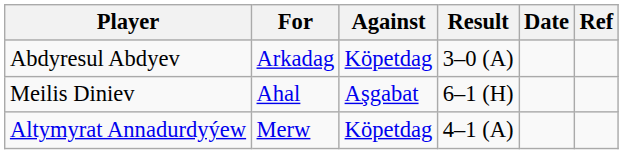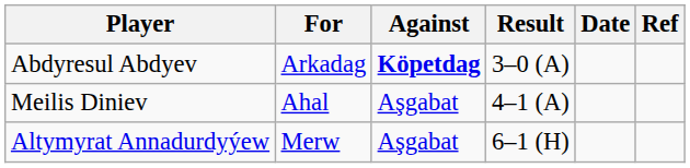 <table class="wikitable sortable">
 <tr>
 <th>Player</th>
 <th>For</th>
 <th>Against</th>
 <th style="text-align:center">Result</th>
 <th>Date</th>
 <th>Ref</th>
 </tr>
 <tr>
 <td> Abdyresul Abdyev</td>
 <td><a href='#'>Arkadag</a></td>
-<td><a href='#'>Köpetdag</a></td>
+<td><strong><a href='#'>Köpetdag</a></strong></td>
 <td style="text-align:center;">3–0 (A)</td>
 <td></td>
 <td></td>
 </tr>
 <tr>
 <td> Meilis Diniev</td>
 <td><a href='#'>Ahal</a></td>
 <td><a href='#'>Aşgabat</a></td>
-<td style="text-align:center;">6–1 (H)</td>
+<td style="text-align:center;">4–1 (A)</td>
 <td></td>
 <td></td>
 </tr>
 <tr>
 <td> <a href='#'>Altymyrat Annadurdyýew</a></td>
 <td><a href='#'>Merw</a></td>
-<td><a href='#'>Köpetdag</a></td>
-<td style="text-align:center;">4–1 (A)</td>
+<td><a href='#'>Aşgabat</a></td>
+<td style="text-align:center;">6–1 (H)</td>
 <td></td>
 <td></td>
 </tr>
 </table>
